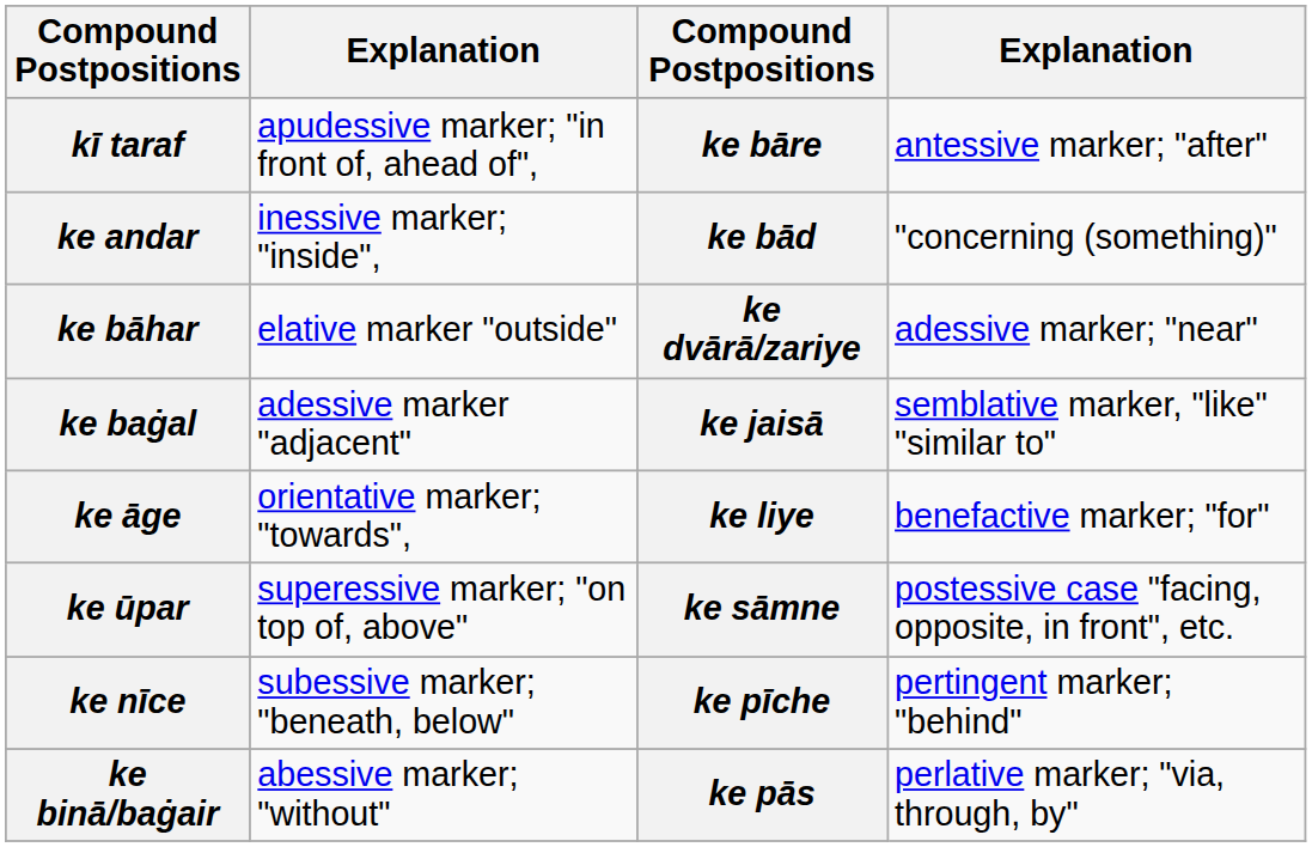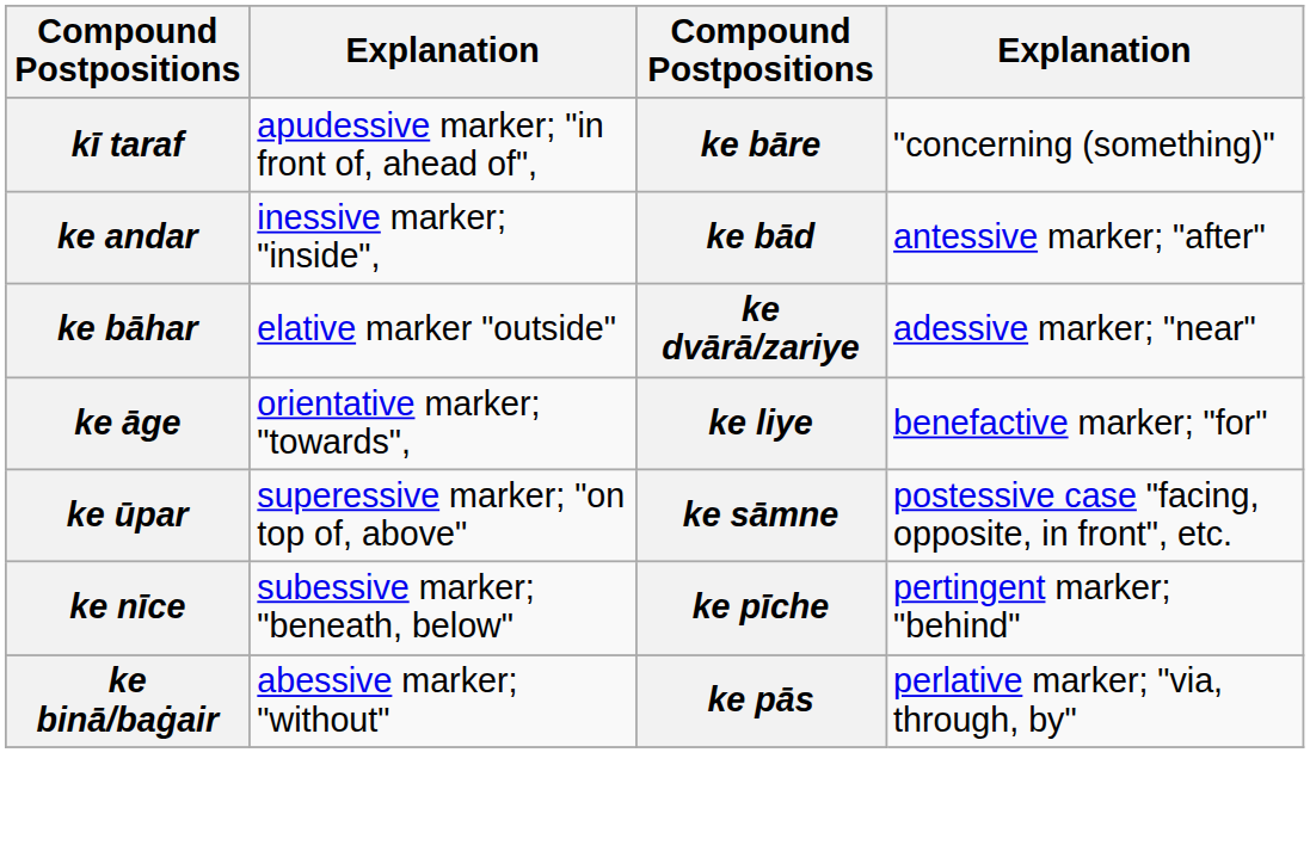 <table class="wikitable">
 <tr>
 <th>Compound<br>Postpositions</th>
 <th>Explanation</th>
 <th>Compound<br>Postpositions</th>
 <th>Explanation</th>
 </tr>
 <tr>
 <th><em>kī taraf</em></th>
 <td><a href='#'>apudessive</a> marker; "in front of, ahead of",</td>
 <th><strong><em>ke bāre</em></strong></th>
-<td><a href='#'>antessive</a> marker; "after"</td>
+<td>"concerning (something)"</td>
 </tr>
 <tr>
 <th><em>ke andar</em></th>
 <td><a href='#'>inessive</a> marker; "inside",</td>
 <th><em>ke bād</em></th>
-<td>"concerning (something)"</td>
+<td><a href='#'>antessive</a> marker; "after"</td>
 </tr>
 <tr>
 <th><em>ke bāhar</em></th>
 <td><a href='#'>elative</a> marker "outside"</td>
 <th><em>ke dvārā/zariye</em></th>
 <td><a href='#'>adessive</a> marker; "near"</td>
-</tr>
-<tr>
-<th><em>ke baġal</em></th>
-<td><a href='#'>adessive</a> marker "adjacent"</td>
-<th><em>ke jaisā</em></th>
-<td><a href='#'>semblative</a> marker, "like" "similar to"</td>
 </tr>
 <tr>
 <th><em>ke āge</em></th>
 <td><a href='#'>orientative</a> marker; "towards",</td>
 <th><em>ke liye</em></th>
 <td><a href='#'>benefactive</a> marker; "for"</td>
 </tr>
 <tr>
 <th><em>ke ūpar</em></th>
 <td><a href='#'>superessive</a> marker; "on top of, above"</td>
 <th><em>ke sāmne</em></th>
 <td><a href='#'>postessive case</a>  "facing, opposite, in front", etc.</td>
 </tr>
 <tr>
 <th><em>ke nīce</em></th>
 <td><a href='#'>subessive</a> marker; "beneath, below"</td>
 <th><em>ke pīche</em></th>
 <td><a href='#'>pertingent</a> marker; "behind"</td>
 </tr>
 <tr>
 <th><em>ke binā/baġair</em></th>
 <td><a href='#'>abessive</a> marker; "without"</td>
 <th><em>ke pās</em></th>
 <td><a href='#'>perlative</a> marker; "via, through, by"</td>
 </tr>
 </table>
